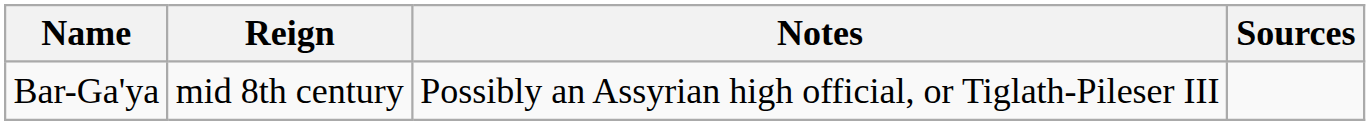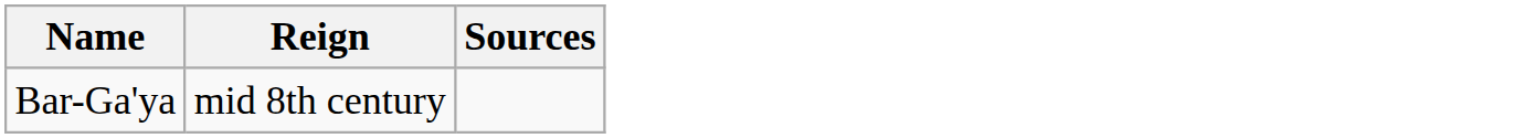 <table class="wikitable">
 <tr>
 <th>Name</th>
 <th>Reign</th>
-<th>Notes</th>
 <th>Sources</th>
 </tr>
 <tr>
 <td>Bar-Ga'ya</td>
 <td>mid 8th century</td>
-<td>Possibly an Assyrian high official, or Tiglath-Pileser III</td>
 <td></td>
 </tr>
 </table>
